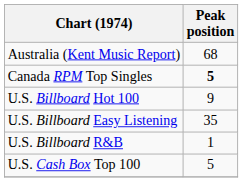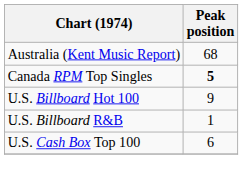 <table class="wikitable sortable">
 <tr>
 <th>Chart (1974)</th>
 <th>Peak<br>position</th>
 </tr>
 <tr>
 <td>Australia (<a href='#'>Kent Music Report</a>)</td>
 <td style="text-align:center;">68</td>
 </tr>
 <tr>
 <td>Canada <em><a href='#'>RPM</a></em> Top Singles</td>
 <td style="text-align:center;"><strong>5</strong></td>
 </tr>
 <tr>
 <td>U.S. <em><a href='#'>Billboard</a></em> <a href='#'>Hot 100</a></td>
 <td style="text-align:center;">9</td>
 </tr>
 <tr>
-<td>U.S. <em>Billboard</em> <a href='#'>Easy Listening</a></td>
-<td style="text-align:center;">35</td>
-</tr>
-<tr>
 <td>U.S. <em>Billboard</em> <a href='#'>R&B</a></td>
 <td style="text-align:center;">1</td>
 </tr>
 <tr>
 <td>U.S. <a href='#'><em>Cash Box</em></a> Top 100</td>
-<td align="center">5</td>
+<td align="center">6</td>
 </tr>
 <tr>
 </tr>
 </table>
